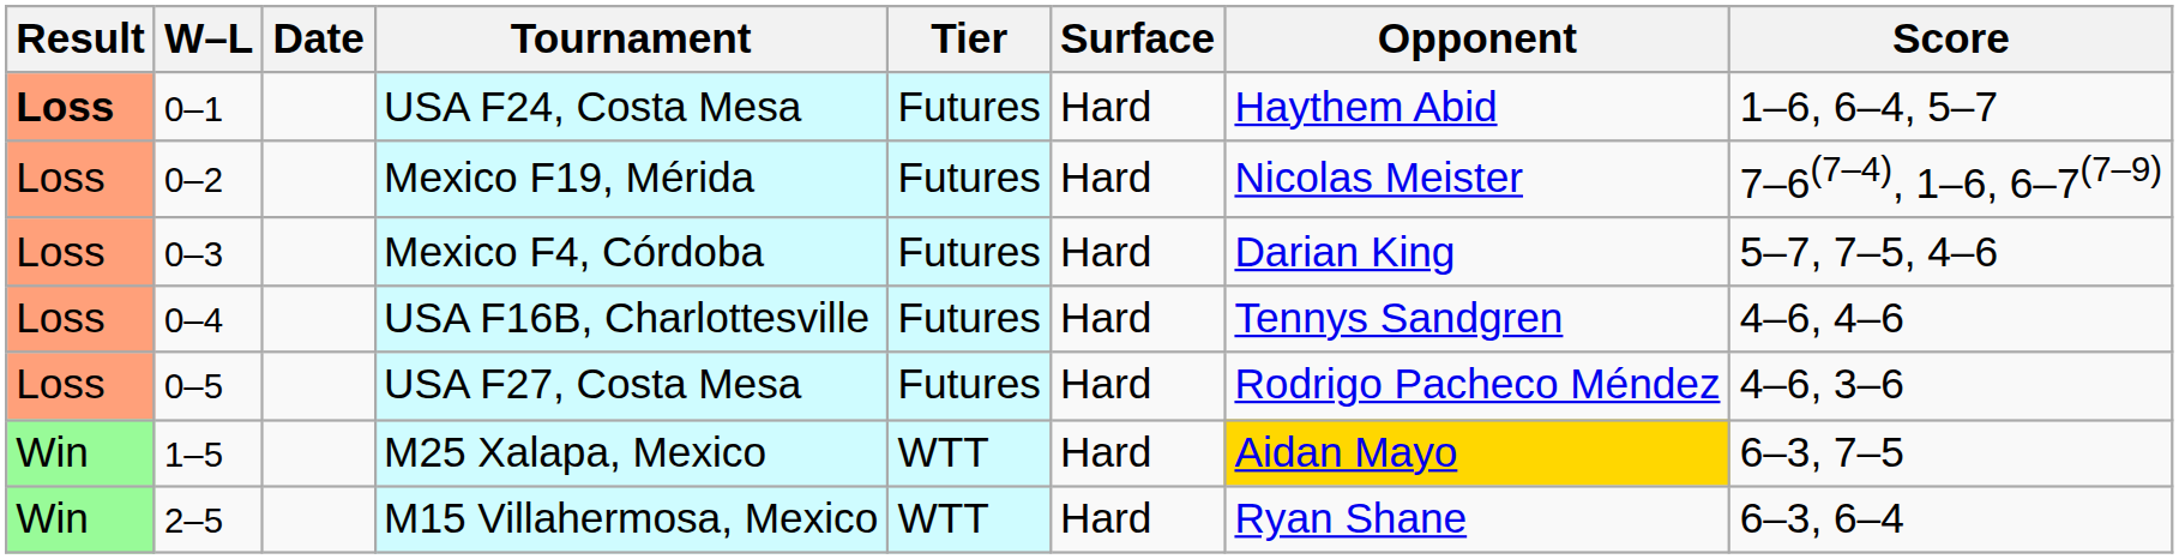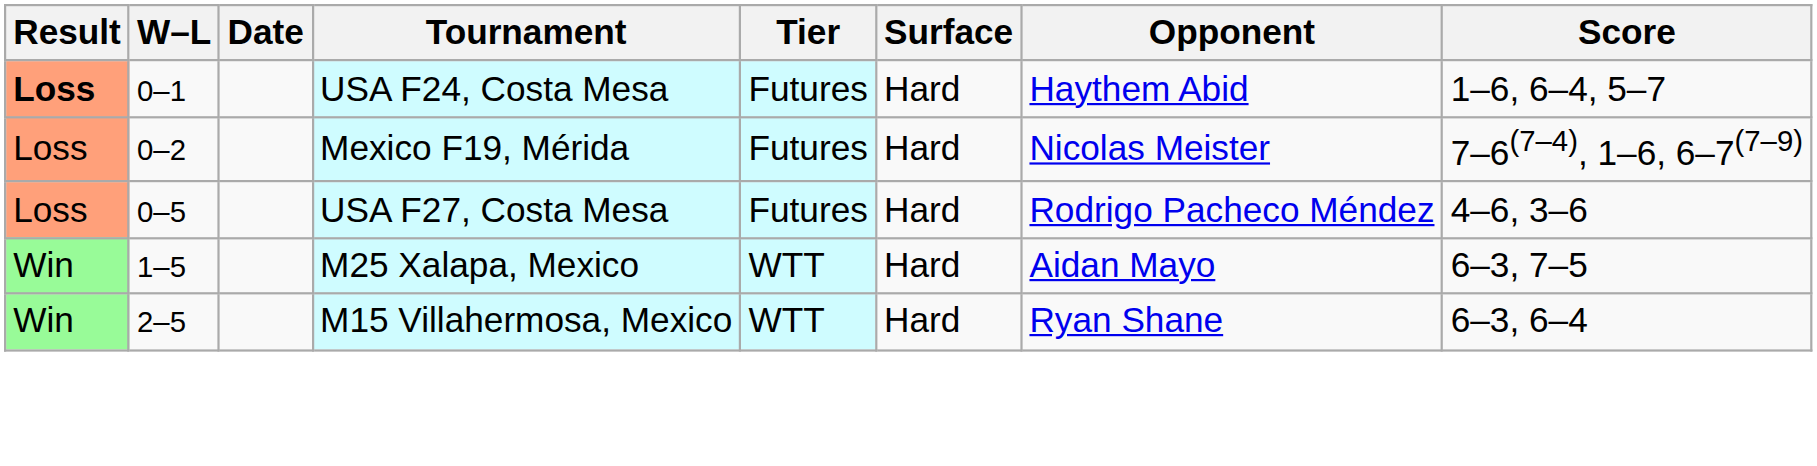 <table class="sortable wikitable">
 <tr>
 <th>Result</th>
 <th class="unsortable">W–L</th>
 <th>Date</th>
 <th>Tournament</th>
 <th>Tier</th>
 <th>Surface</th>
 <th>Opponent</th>
 <th class="unsortable">Score</th>
 </tr>
 <tr>
 <td bgcolor=FFA07A><strong>Loss</strong></td>
 <td><small>0–1</small></td>
 <td></td>
 <td style="background:#cffcff;">USA F24, Costa Mesa</td>
 <td style="background:#cffcff;">Futures</td>
 <td>Hard</td>
 <td> <a href='#'>Haythem Abid</a></td>
 <td>1–6, 6–4, 5–7</td>
 </tr>
 <tr>
 <td bgcolor=FFA07A>Loss</td>
 <td><small>0–2</small></td>
 <td></td>
 <td style="background:#cffcff;">Mexico F19, Mérida</td>
 <td style="background:#cffcff;">Futures</td>
 <td>Hard</td>
 <td> <a href='#'>Nicolas Meister</a></td>
 <td>7–6<sup>(7–4)</sup>, 1–6, 6–7<sup>(7–9)</sup></td>
 </tr>
 <tr>
 <td bgcolor=FFA07A>Loss</td>
-<td><small>0–3</small></td>
-<td></td>
-<td style="background:#cffcff;">Mexico F4, Córdoba</td>
-<td style="background:#cffcff;">Futures</td>
-<td>Hard</td>
-<td> <a href='#'>Darian King</a></td>
-<td>5–7, 7–5, 4–6</td>
-</tr>
-<tr>
-<td bgcolor=FFA07A>Loss</td>
-<td><small>0–4</small></td>
-<td></td>
-<td style="background:#cffcff;">USA F16B, Charlottesville</td>
-<td style="background:#cffcff;">Futures</td>
-<td>Hard</td>
-<td> <a href='#'>Tennys Sandgren</a></td>
-<td>4–6, 4–6</td>
-</tr>
-<tr>
-<td bgcolor=FFA07A>Loss</td>
 <td><small>0–5</small></td>
 <td></td>
 <td style="background:#cffcff;">USA F27, Costa Mesa</td>
 <td style="background:#cffcff;">Futures</td>
 <td>Hard</td>
 <td> <a href='#'>Rodrigo Pacheco Méndez</a></td>
 <td>4–6, 3–6</td>
 </tr>
 <tr>
 <td bgcolor=98FB98>Win</td>
 <td><small>1–5</small></td>
 <td></td>
 <td style="background:#cffcff;">M25 Xalapa, Mexico</td>
 <td style="background:#cffcff;">WTT</td>
 <td>Hard</td>
-<td style="background: gold;"> <a href='#'>Aidan Mayo</a></td>
+<td> <a href='#'>Aidan Mayo</a></td>
 <td>6–3, 7–5</td>
 </tr>
 <tr>
 <td bgcolor=98FB98>Win</td>
 <td><small>2–5</small></td>
 <td></td>
 <td style="background:#cffcff;">M15 Villahermosa, Mexico</td>
 <td style="background:#cffcff;">WTT</td>
 <td>Hard</td>
 <td> <a href='#'>Ryan Shane</a></td>
 <td>6–3, 6–4</td>
 </tr>
 </table>
